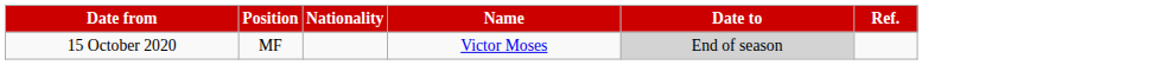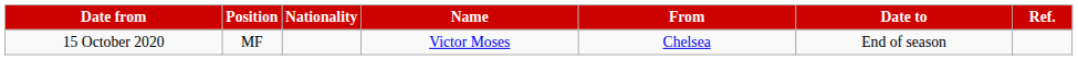 <table class="wikitable" style="text-align:center; font-size:90%; ">
 <tr>
 <th style="background:#CD0000; color:white; width:200px;">Date from</th>
 <th style="background:#CD0000; color:white; width:50px;">Position</th>
 <th style="background:#CD0000; color:white; width:50px;">Nationality</th>
 <th style="background:#CD0000; color:white; width:200px;">Name</th>
+<th style="background:#CD0000; color:white; width:200px;">From</th>
 <th style="background:#CD0000; color:white; width:200px;">Date to</th>
 <th style="background:#CD0000; color:white; width:50px;">Ref.</th>
 </tr>
 <tr>
 <td>15 October 2020</td>
 <td>MF</td>
 <td></td>
 <td><a href='#'>Victor Moses</a></td>
-<td style="background: lightgrey;">End of season</td>
+<td><a href='#'>Chelsea</a></td>
+<td>End of season</td>
 <td></td>
 </tr>
 </table>
